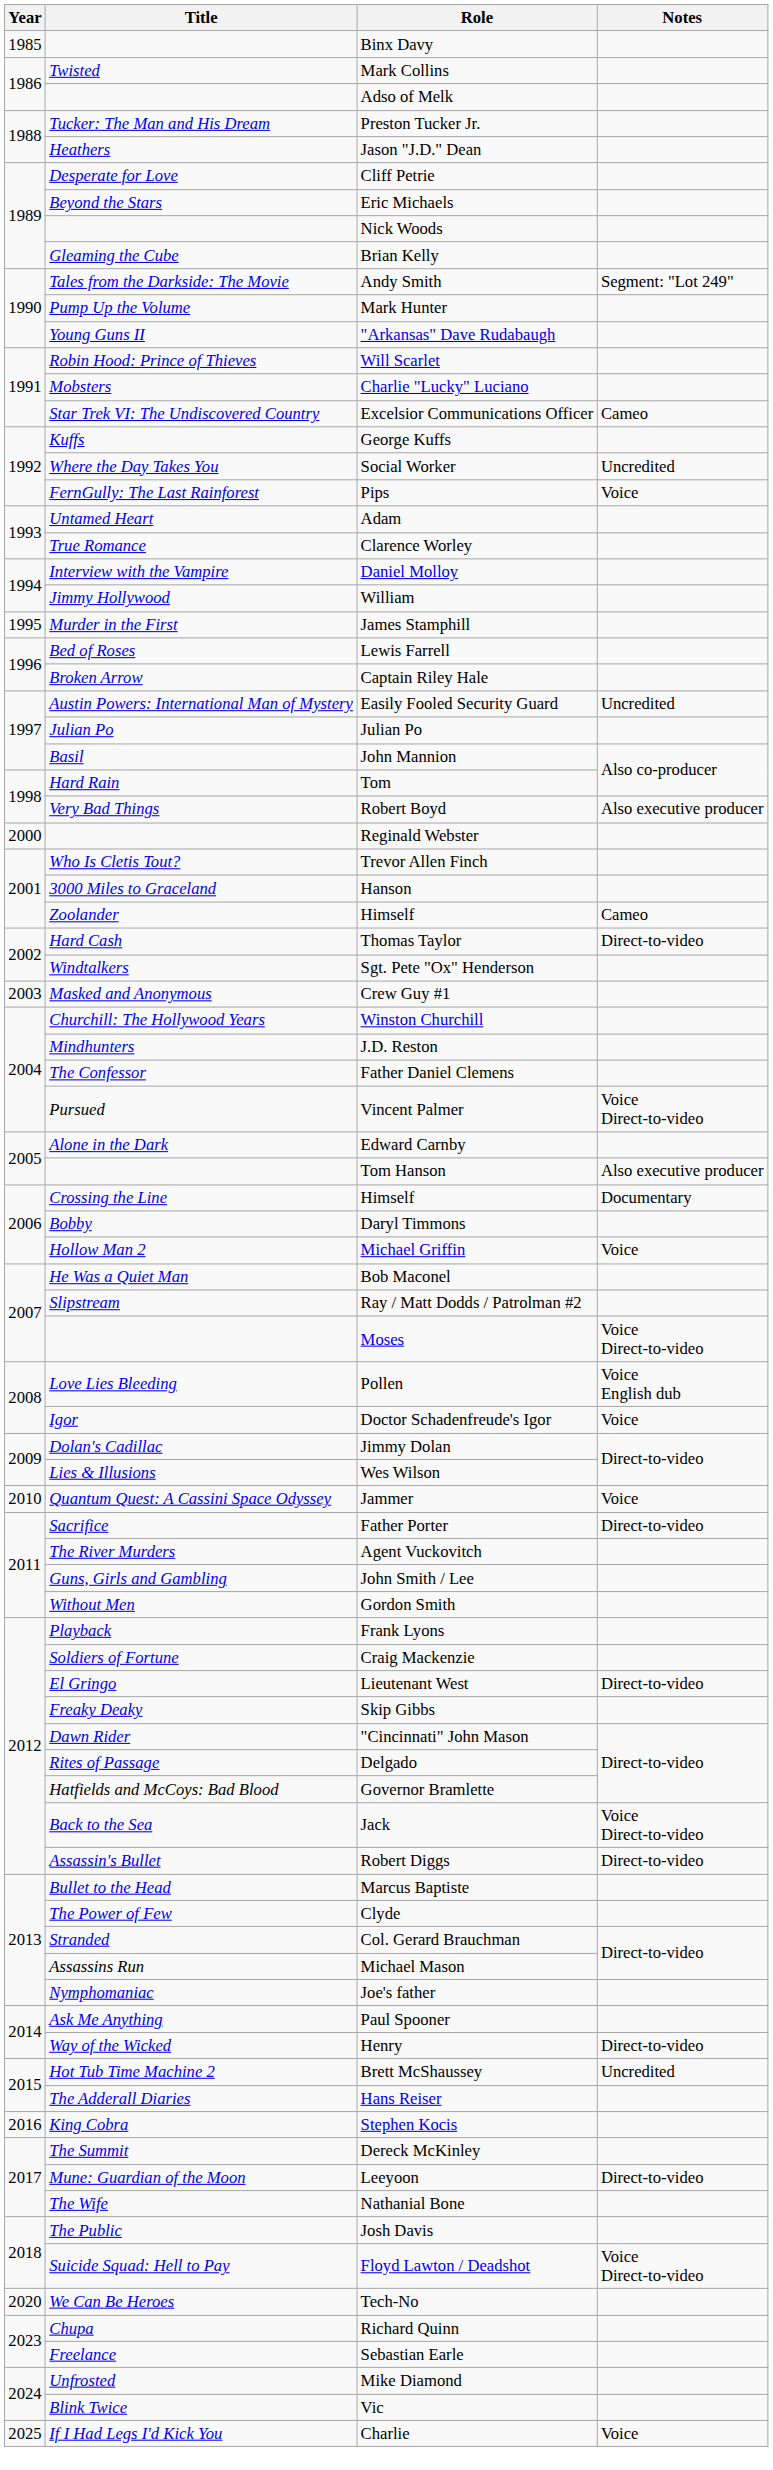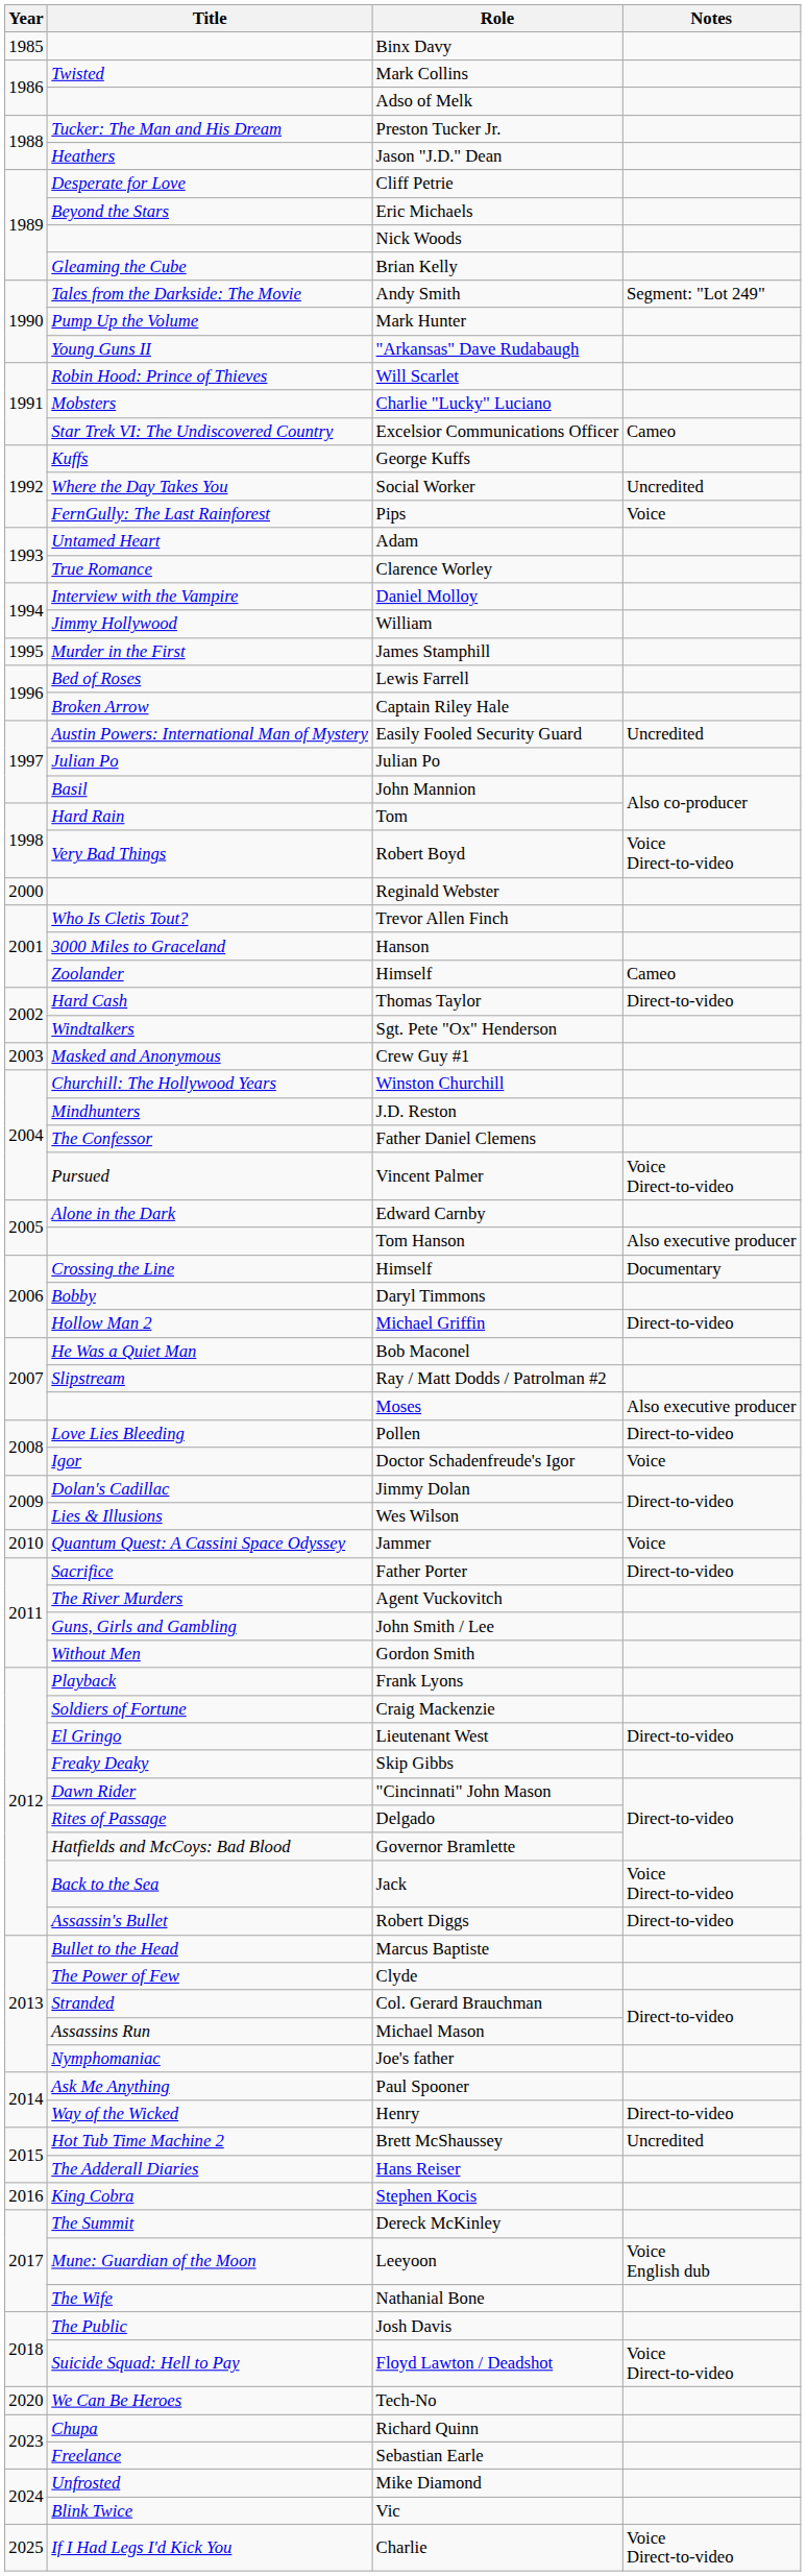 <table class = "wikitable sortable">
 <tr>
 <th>Year</th>
 <th>Title</th>
 <th>Role</th>
 <th class="unsortable">Notes</th>
 </tr>
 <tr>
 <td>1985</td>
 <td><em></em></td>
 <td>Binx Davy</td>
 <td></td>
 </tr>
 <tr>
 <td rowspan="2">1986</td>
 <td><em><a href='#'>Twisted</a></em></td>
 <td>Mark Collins</td>
 <td></td>
 </tr>
 <tr>
 <td><em></em></td>
 <td>Adso of Melk</td>
 <td></td>
 </tr>
 <tr>
 <td rowspan="2">1988</td>
 <td><em><a href='#'>Tucker: The Man and His Dream</a></em></td>
 <td>Preston Tucker Jr.</td>
 <td></td>
 </tr>
 <tr>
 <td><em><a href='#'>Heathers</a></em></td>
 <td>Jason "J.D." Dean</td>
 <td></td>
 </tr>
 <tr>
 <td rowspan="4">1989</td>
 <td><em><a href='#'>Desperate for Love</a></em></td>
 <td>Cliff Petrie</td>
 <td></td>
 </tr>
 <tr>
 <td><em><a href='#'>Beyond the Stars</a></em></td>
 <td>Eric Michaels</td>
 <td></td>
 </tr>
 <tr>
 <td><em></em></td>
 <td>Nick Woods</td>
 <td></td>
 </tr>
 <tr>
 <td><em><a href='#'>Gleaming the Cube</a></em></td>
 <td>Brian Kelly</td>
 <td></td>
 </tr>
 <tr>
 <td rowspan="3">1990</td>
 <td><em><a href='#'>Tales from the Darkside: The Movie</a></em></td>
 <td>Andy Smith</td>
 <td>Segment: "Lot 249"</td>
 </tr>
 <tr>
 <td><em><a href='#'>Pump Up the Volume</a></em></td>
 <td>Mark Hunter</td>
 <td></td>
 </tr>
 <tr>
 <td><em><a href='#'>Young Guns II</a></em></td>
 <td><a href='#'>"Arkansas" Dave Rudabaugh</a></td>
 <td></td>
 </tr>
 <tr>
 <td rowspan="3">1991</td>
 <td><em><a href='#'>Robin Hood: Prince of Thieves</a></em></td>
 <td><a href='#'>Will Scarlet</a></td>
 <td></td>
 </tr>
 <tr>
 <td><em><a href='#'>Mobsters</a></em></td>
 <td><a href='#'>Charlie "Lucky" Luciano</a></td>
 <td></td>
 </tr>
 <tr>
 <td><em><a href='#'>Star Trek VI: The Undiscovered Country</a></em></td>
 <td>Excelsior Communications Officer</td>
 <td>Cameo</td>
 </tr>
 <tr>
 <td rowspan="3">1992</td>
 <td><em><a href='#'>Kuffs</a></em></td>
 <td>George Kuffs</td>
 <td></td>
 </tr>
 <tr>
 <td><em><a href='#'>Where the Day Takes You</a></em></td>
 <td>Social Worker</td>
 <td>Uncredited</td>
 </tr>
 <tr>
 <td><em><a href='#'>FernGully: The Last Rainforest</a></em></td>
 <td>Pips</td>
 <td>Voice</td>
 </tr>
 <tr>
 <td rowspan="2">1993</td>
 <td><em><a href='#'>Untamed Heart</a></em></td>
 <td>Adam</td>
 <td></td>
 </tr>
 <tr>
 <td><em><a href='#'>True Romance</a></em></td>
 <td>Clarence Worley</td>
 <td></td>
 </tr>
 <tr>
 <td rowspan=2>1994</td>
 <td><em><a href='#'>Interview with the Vampire</a></em></td>
 <td><a href='#'>Daniel Molloy</a></td>
 <td></td>
 </tr>
 <tr>
 <td><em><a href='#'>Jimmy Hollywood</a></em></td>
 <td>William</td>
 <td></td>
 </tr>
 <tr>
 <td>1995</td>
 <td><em><a href='#'>Murder in the First</a></em></td>
 <td>James Stamphill</td>
 <td></td>
 </tr>
 <tr>
 <td rowspan="2">1996</td>
 <td><em><a href='#'>Bed of Roses</a></em></td>
 <td>Lewis Farrell</td>
 <td></td>
 </tr>
 <tr>
 <td><em><a href='#'>Broken Arrow</a></em></td>
 <td>Captain Riley Hale</td>
 <td></td>
 </tr>
 <tr>
 <td rowspan="3">1997</td>
 <td><em><a href='#'>Austin Powers: International Man of Mystery</a></em></td>
 <td>Easily Fooled Security Guard</td>
 <td>Uncredited</td>
 </tr>
 <tr>
 <td><em><a href='#'>Julian Po</a></em></td>
 <td>Julian Po</td>
 <td></td>
 </tr>
 <tr>
 <td><em><a href='#'>Basil</a></em></td>
 <td>John Mannion</td>
 <td rowspan="2">Also co-producer</td>
 </tr>
 <tr>
 <td rowspan="2">1998</td>
 <td><em><a href='#'>Hard Rain</a></em></td>
 <td>Tom</td>
 </tr>
 <tr>
 <td><em><a href='#'>Very Bad Things</a></em></td>
 <td>Robert Boyd</td>
-<td>Also executive producer</td>
+<td>Voice<br>Direct-to-video</td>
 </tr>
 <tr>
 <td>2000</td>
 <td><em></em></td>
 <td>Reginald Webster</td>
 <td></td>
 </tr>
 <tr>
 <td rowspan="3">2001</td>
 <td><em><a href='#'>Who Is Cletis Tout?</a></em></td>
 <td>Trevor Allen Finch</td>
 <td></td>
 </tr>
 <tr>
 <td><em><a href='#'>3000 Miles to Graceland</a></em></td>
 <td>Hanson</td>
 <td></td>
 </tr>
 <tr>
 <td><em><a href='#'>Zoolander</a></em></td>
 <td>Himself</td>
 <td>Cameo</td>
 </tr>
 <tr>
 <td rowspan="2">2002</td>
 <td><em><a href='#'>Hard Cash</a></em></td>
 <td>Thomas Taylor</td>
 <td>Direct-to-video</td>
 </tr>
 <tr>
 <td><em><a href='#'>Windtalkers</a></em></td>
 <td>Sgt. Pete "Ox" Henderson</td>
 <td></td>
 </tr>
 <tr>
 <td>2003</td>
 <td><em><a href='#'>Masked and Anonymous</a></em></td>
 <td>Crew Guy #1</td>
 <td></td>
 </tr>
 <tr>
 <td rowspan="4">2004</td>
 <td><em><a href='#'>Churchill: The Hollywood Years</a></em></td>
 <td><a href='#'>Winston Churchill</a></td>
 <td></td>
 </tr>
 <tr>
 <td><em><a href='#'>Mindhunters</a></em></td>
 <td>J.D. Reston</td>
 <td></td>
 </tr>
 <tr>
 <td><em><a href='#'>The Confessor</a></em></td>
 <td>Father Daniel Clemens</td>
 <td></td>
 </tr>
 <tr>
 <td><em>Pursued</em></td>
 <td>Vincent Palmer</td>
 <td>Voice<br>Direct-to-video</td>
 </tr>
 <tr>
 <td rowspan="2">2005</td>
 <td><em><a href='#'>Alone in the Dark</a></em></td>
 <td>Edward Carnby</td>
 <td></td>
 </tr>
 <tr>
 <td><em></em></td>
 <td>Tom Hanson</td>
 <td>Also executive producer</td>
 </tr>
 <tr>
 <td rowspan="3">2006</td>
 <td><em><a href='#'>Crossing the Line</a></em></td>
 <td>Himself</td>
 <td>Documentary</td>
 </tr>
 <tr>
 <td><em><a href='#'>Bobby</a></em></td>
 <td>Daryl Timmons</td>
 <td></td>
 </tr>
 <tr>
 <td><em><a href='#'>Hollow Man 2</a></em></td>
 <td><a href='#'>Michael Griffin</a></td>
-<td>Voice</td>
+<td>Direct-to-video</td>
 </tr>
 <tr>
 <td rowspan="3">2007</td>
 <td><em><a href='#'>He Was a Quiet Man</a></em></td>
 <td>Bob Maconel</td>
 <td></td>
 </tr>
 <tr>
 <td><em><a href='#'>Slipstream</a></em></td>
 <td>Ray / Matt Dodds / Patrolman #2</td>
 <td></td>
 </tr>
 <tr>
 <td><em></em></td>
 <td><a href='#'>Moses</a></td>
-<td>Voice<br>Direct-to-video</td>
+<td>Also executive producer</td>
 </tr>
 <tr>
 <td rowspan="2">2008</td>
 <td><em><a href='#'>Love Lies Bleeding</a></em></td>
 <td>Pollen</td>
-<td>Voice<br>English dub</td>
+<td>Direct-to-video</td>
 </tr>
 <tr>
 <td><em><a href='#'>Igor</a></em></td>
 <td>Doctor Schadenfreude's Igor</td>
 <td>Voice</td>
 </tr>
 <tr>
 <td rowspan="2">2009</td>
 <td><em><a href='#'>Dolan's Cadillac</a></em></td>
 <td>Jimmy Dolan</td>
 <td rowspan="2">Direct-to-video</td>
 </tr>
 <tr>
 <td><em><a href='#'>Lies & Illusions</a></em></td>
 <td>Wes Wilson</td>
 </tr>
 <tr>
 <td>2010</td>
 <td><em><a href='#'>Quantum Quest: A Cassini Space Odyssey</a></em></td>
 <td>Jammer</td>
 <td>Voice</td>
 </tr>
 <tr>
 <td rowspan="4">2011</td>
 <td><em><a href='#'>Sacrifice</a></em></td>
 <td>Father Porter</td>
 <td>Direct-to-video</td>
 </tr>
 <tr>
 <td><em><a href='#'>The River Murders</a></em></td>
 <td>Agent Vuckovitch</td>
 <td></td>
 </tr>
 <tr>
 <td><em><a href='#'>Guns, Girls and Gambling</a></em></td>
 <td>John Smith / Lee</td>
 <td></td>
 </tr>
 <tr>
 <td><em><a href='#'>Without Men</a></em></td>
 <td>Gordon Smith</td>
 <td></td>
 </tr>
 <tr>
 <td rowspan="9">2012</td>
 <td><em><a href='#'>Playback</a></em></td>
 <td>Frank Lyons</td>
 <td></td>
 </tr>
 <tr>
 <td><em><a href='#'>Soldiers of Fortune</a></em></td>
 <td>Craig Mackenzie</td>
 <td></td>
 </tr>
 <tr>
 <td><em><a href='#'>El Gringo</a></em></td>
 <td>Lieutenant West</td>
 <td>Direct-to-video</td>
 </tr>
 <tr>
 <td><em><a href='#'>Freaky Deaky</a></em></td>
 <td>Skip Gibbs</td>
 <td></td>
 </tr>
 <tr>
 <td><em><a href='#'>Dawn Rider</a></em></td>
 <td>"Cincinnati" John Mason</td>
 <td rowspan="3">Direct-to-video</td>
 </tr>
 <tr>
 <td><em><a href='#'>Rites of Passage</a></em></td>
 <td>Delgado</td>
 </tr>
 <tr>
 <td><em>Hatfields and McCoys: Bad Blood</em></td>
 <td>Governor Bramlette</td>
 </tr>
 <tr>
 <td><em><a href='#'>Back to the Sea</a></em></td>
 <td>Jack</td>
 <td>Voice<br>Direct-to-video</td>
 </tr>
 <tr>
 <td><em><a href='#'>Assassin's Bullet</a></em></td>
 <td>Robert Diggs</td>
 <td>Direct-to-video</td>
 </tr>
 <tr>
 <td rowspan="5">2013</td>
 <td><em><a href='#'>Bullet to the Head</a></em></td>
 <td>Marcus Baptiste</td>
 <td></td>
 </tr>
 <tr>
 <td><em><a href='#'>The Power of Few</a></em></td>
 <td>Clyde</td>
 <td></td>
 </tr>
 <tr>
 <td><em><a href='#'>Stranded</a></em></td>
 <td>Col. Gerard Brauchman</td>
 <td rowspan="2">Direct-to-video</td>
 </tr>
 <tr>
 <td><em>Assassins Run</em></td>
 <td>Michael Mason</td>
 </tr>
 <tr>
 <td><em><a href='#'>Nymphomaniac</a></em></td>
 <td>Joe's father</td>
 <td></td>
 </tr>
 <tr>
 <td rowspan="2">2014</td>
 <td><em><a href='#'>Ask Me Anything</a></em></td>
 <td>Paul Spooner</td>
 <td></td>
 </tr>
 <tr>
 <td><em><a href='#'>Way of the Wicked</a></em></td>
 <td>Henry</td>
 <td>Direct-to-video</td>
 </tr>
 <tr>
 <td rowspan="2">2015</td>
 <td><em><a href='#'>Hot Tub Time Machine 2</a></em></td>
 <td>Brett McShaussey</td>
 <td>Uncredited</td>
 </tr>
 <tr>
 <td><em><a href='#'>The Adderall Diaries</a></em></td>
 <td><a href='#'>Hans Reiser</a></td>
 <td></td>
 </tr>
 <tr>
 <td>2016</td>
 <td><em><a href='#'>King Cobra</a></em></td>
 <td><a href='#'>Stephen Kocis</a></td>
 <td></td>
 </tr>
 <tr>
 <td rowspan="3">2017</td>
 <td><em><a href='#'>The Summit</a></em></td>
 <td>Dereck McKinley</td>
 <td></td>
 </tr>
 <tr>
 <td><em><a href='#'>Mune: Guardian of the Moon</a></em></td>
 <td>Leeyoon</td>
-<td>Direct-to-video</td>
+<td>Voice<br>English dub</td>
 </tr>
 <tr>
 <td><em><a href='#'>The Wife</a></em></td>
 <td>Nathanial Bone</td>
 <td></td>
 </tr>
 <tr>
 <td rowspan="2">2018</td>
 <td><em><a href='#'>The Public</a></em></td>
 <td>Josh Davis</td>
 <td></td>
 </tr>
 <tr>
 <td><em><a href='#'>Suicide Squad: Hell to Pay</a></em></td>
 <td><a href='#'>Floyd Lawton / Deadshot</a></td>
 <td>Voice<br>Direct-to-video</td>
 </tr>
 <tr>
 <td>2020</td>
 <td><em><a href='#'>We Can Be Heroes</a></em></td>
 <td>Tech-No</td>
 <td></td>
 </tr>
 <tr>
 <td rowspan="2">2023</td>
 <td><em><a href='#'>Chupa</a></em></td>
 <td>Richard Quinn</td>
 <td></td>
 </tr>
 <tr>
 <td><em><a href='#'>Freelance</a></em></td>
 <td>Sebastian Earle</td>
 <td></td>
 </tr>
 <tr>
 <td rowspan="2">2024</td>
 <td><em><a href='#'>Unfrosted</a></em></td>
 <td>Mike Diamond</td>
 <td></td>
 </tr>
 <tr>
 <td><em><a href='#'>Blink Twice</a></em></td>
 <td>Vic</td>
 <td></td>
 </tr>
 <tr>
 <td>2025</td>
 <td><em><a href='#'>If I Had Legs I'd Kick You</a></em></td>
 <td>Charlie</td>
-<td>Voice</td>
+<td>Voice<br>Direct-to-video</td>
 </tr>
 </table>
